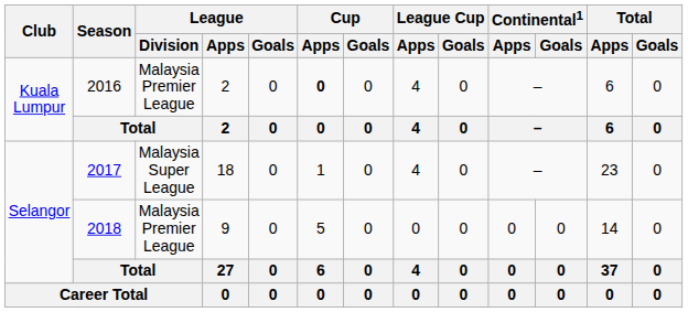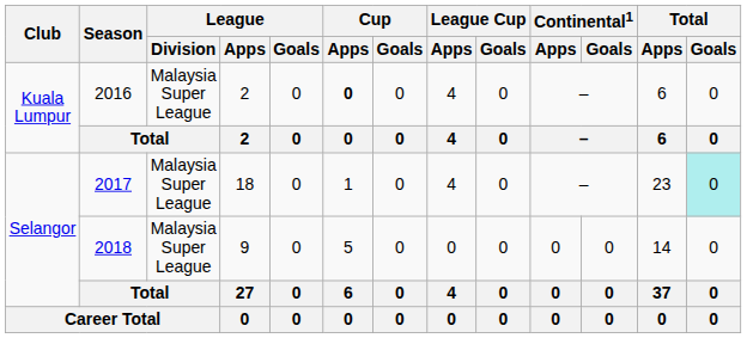 <table class=wikitable style="text-align:center">
 <tr>
 <th rowspan=2>Club</th>
 <th rowspan=2>Season</th>
 <th colspan=3>League</th>
 <th colspan=2>Cup</th>
 <th colspan=2>League Cup</th>
 <th colspan=2>Continental<sup>1</sup></th>
 <th colspan=2>Total</th>
 </tr>
 <tr>
 <th>Division</th>
 <th>Apps</th>
 <th>Goals</th>
 <th>Apps</th>
 <th>Goals</th>
 <th>Apps</th>
 <th>Goals</th>
 <th>Apps</th>
 <th>Goals</th>
 <th>Apps</th>
 <th>Goals</th>
 </tr>
 <tr>
 <td rowspan=2><a href='#'>Kuala Lumpur</a></td>
 <td>2016</td>
-<td>Malaysia Premier League</td>
+<td>Malaysia Super League</td>
 <td>2</td>
 <td>0</td>
 <td><strong>0</strong></td>
 <td>0</td>
 <td>4</td>
 <td>0</td>
 <td colspan=2>–</td>
 <td>6</td>
 <td>0</td>
 </tr>
 <tr>
 <th colspan="2">Total</th>
 <th>2</th>
 <th>0</th>
 <th>0</th>
 <th>0</th>
 <th>4</th>
 <th>0</th>
 <th colspan=2>–</th>
 <th>6</th>
 <th>0</th>
 </tr>
 <tr>
 <td rowspan=3><a href='#'>Selangor</a></td>
 <td><a href='#'>2017</a></td>
 <td>Malaysia Super League</td>
 <td>18</td>
 <td>0</td>
 <td>1</td>
 <td>0</td>
 <td>4</td>
 <td>0</td>
 <td colspan=2>–</td>
 <td>23</td>
-<td>0</td>
+<td style="background: paleturquoise;">0</td>
 </tr>
 <tr>
 <td><a href='#'>2018</a></td>
-<td>Malaysia Premier League</td>
+<td>Malaysia Super League</td>
 <td>9</td>
 <td>0</td>
 <td>5</td>
 <td>0</td>
 <td>0</td>
 <td>0</td>
 <td>0</td>
 <td>0</td>
 <td>14</td>
 <td>0</td>
 </tr>
 <tr>
 <th colspan="2">Total</th>
 <th>27</th>
 <th>0</th>
 <th>6</th>
 <th>0</th>
 <th>4</th>
 <th>0</th>
 <th>0</th>
 <th>0</th>
 <th>37</th>
 <th>0</th>
 </tr>
 <tr>
 <th colspan="3">Career Total</th>
 <th>0</th>
 <th>0</th>
 <th>0</th>
 <th>0</th>
 <th>0</th>
 <th>0</th>
 <th>0</th>
 <th>0</th>
 <th>0</th>
 <th>0</th>
 </tr>
 </table>
